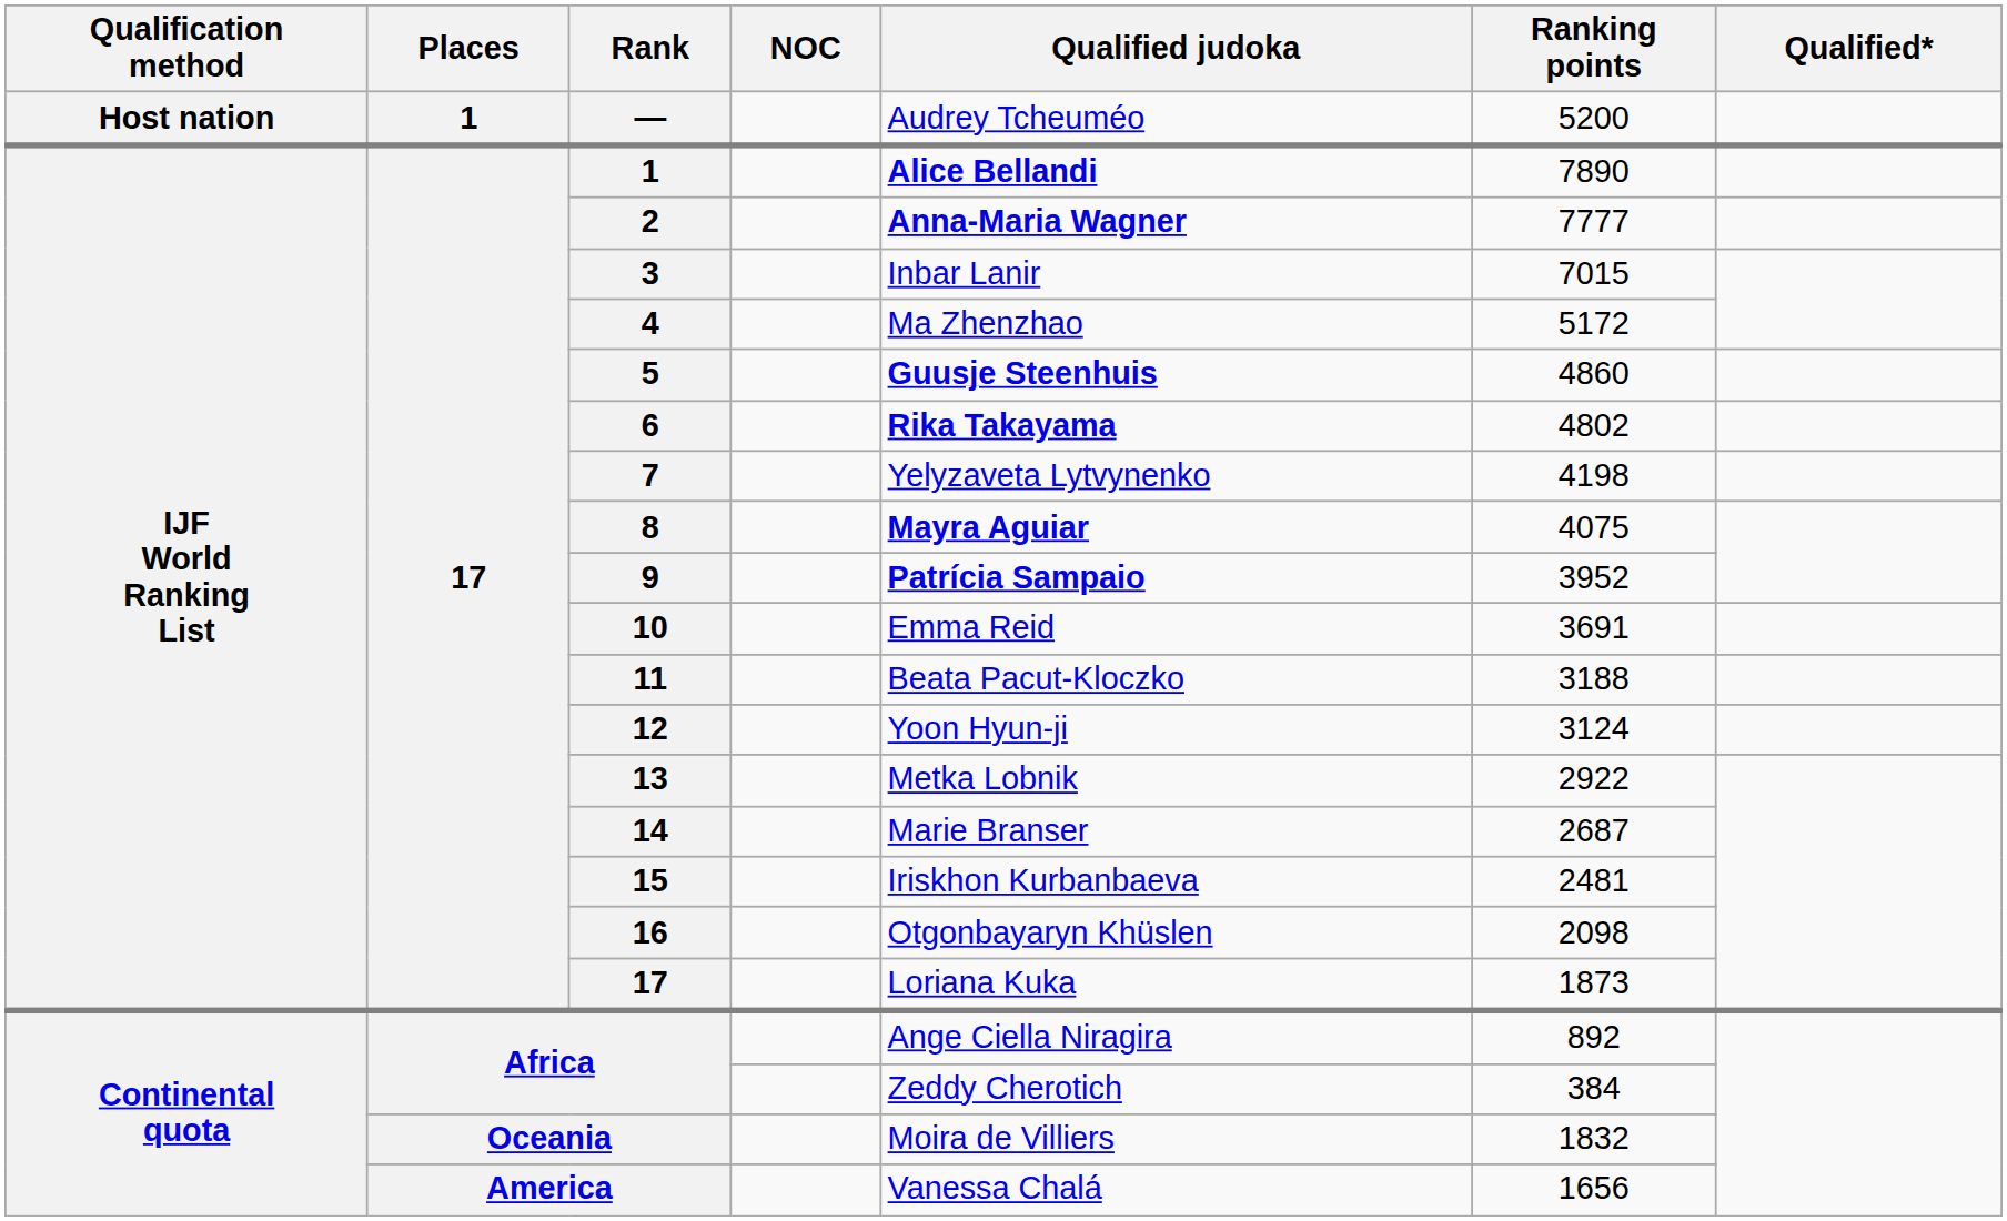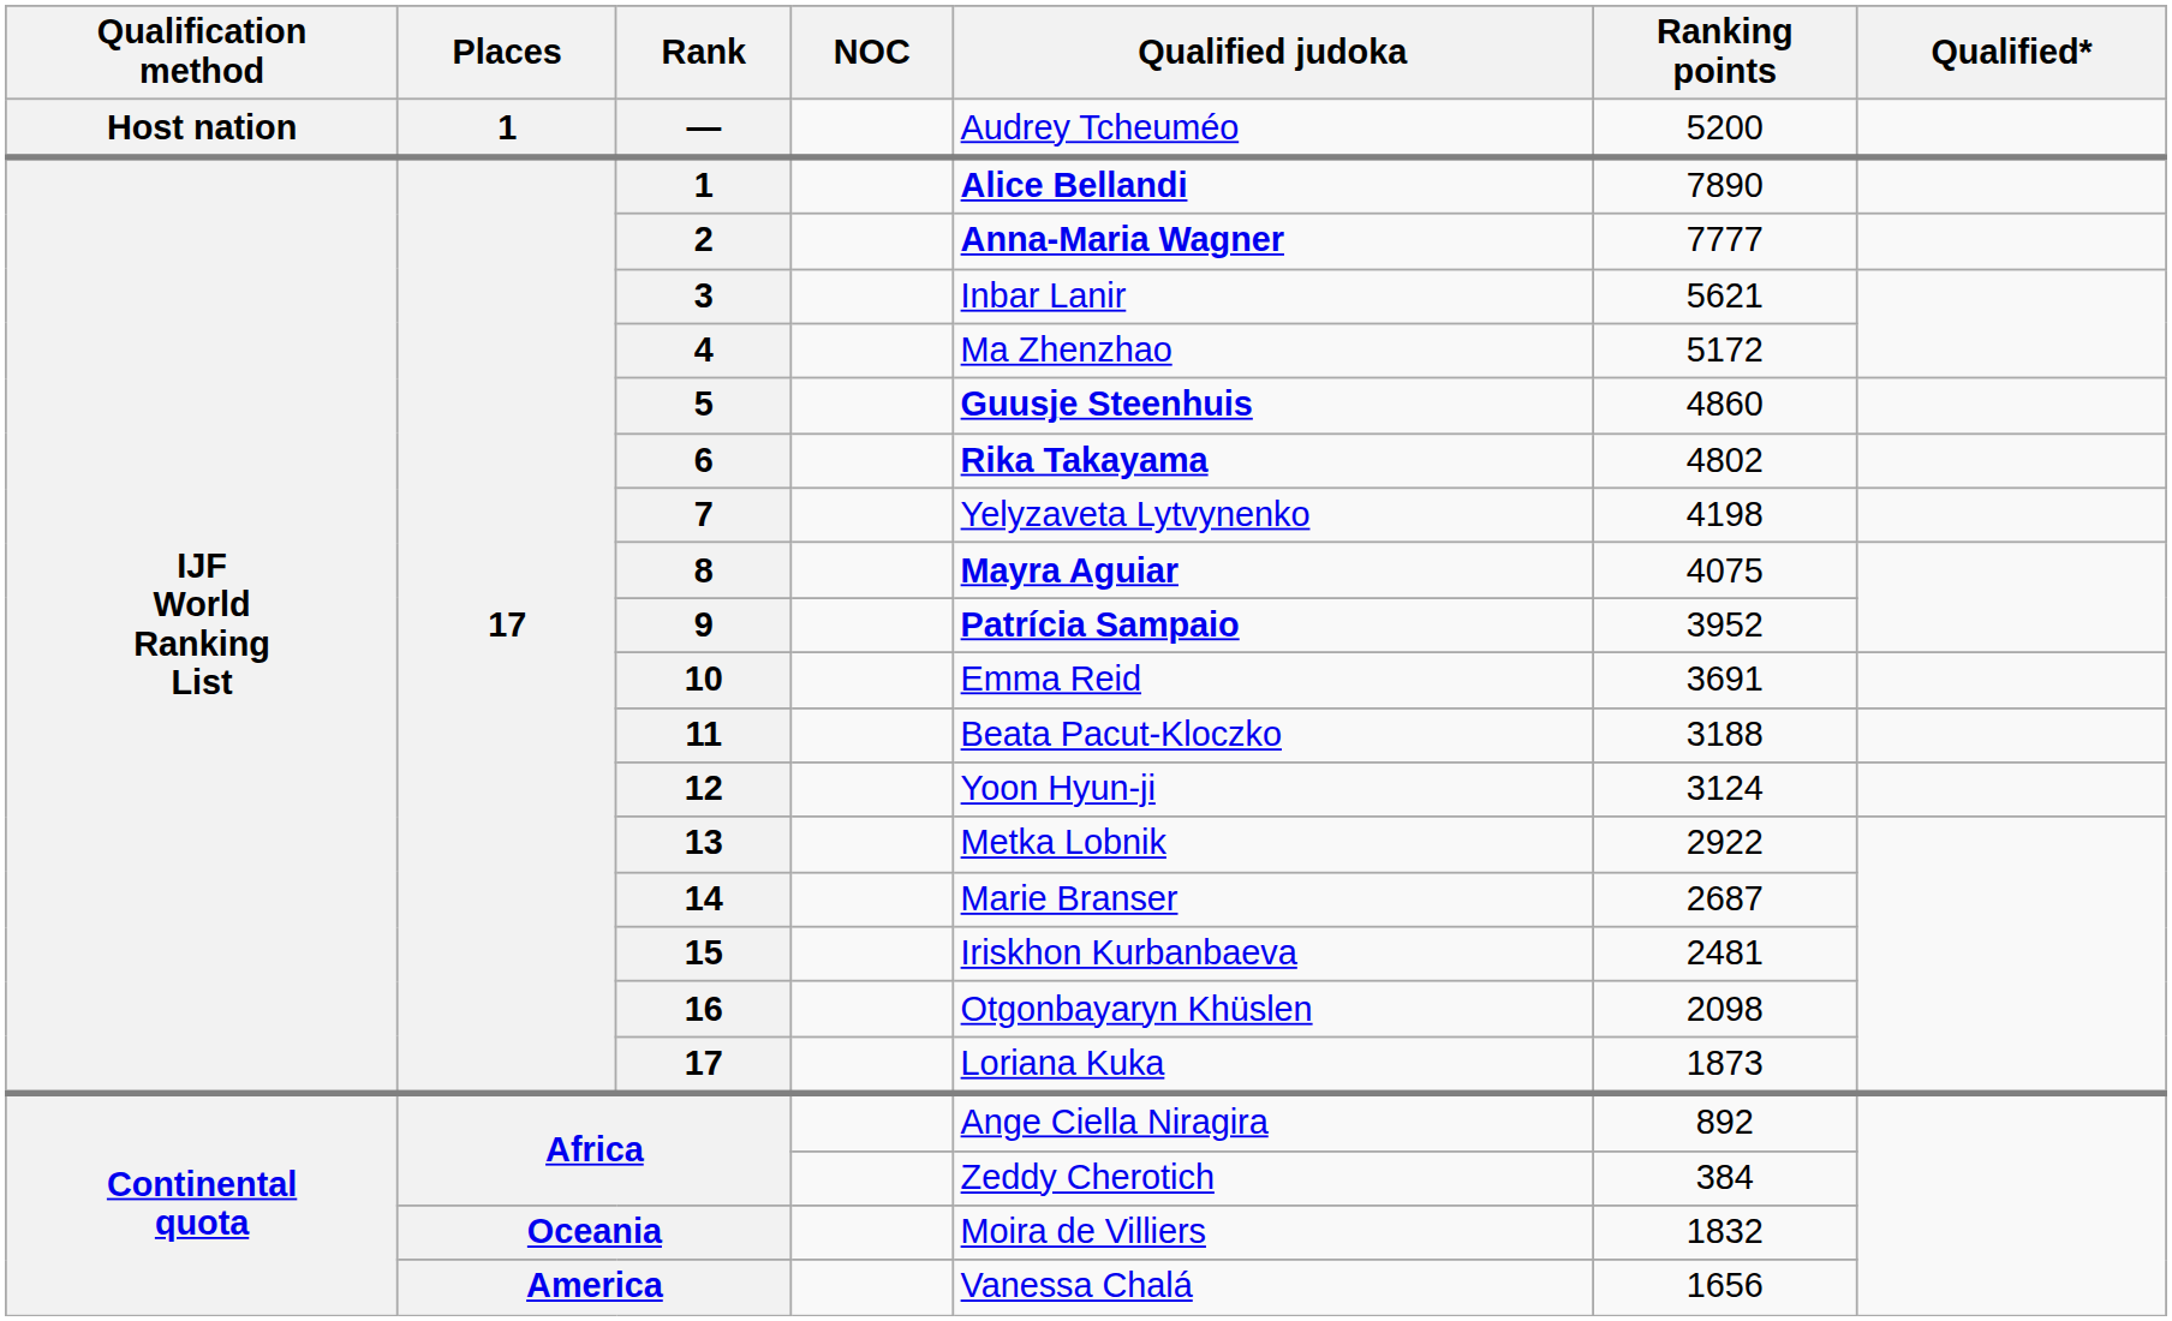 <table class="wikitable" width=1000>
 <tr>
 <th>Qualification<br>method</th>
 <th>Places</th>
 <th>Rank</th>
 <th>NOC</th>
 <th>Qualified judoka</th>
 <th>Ranking<br>points</th>
 <th>Qualified*<br></th>
 </tr>
 <tr style="border-bottom: 3px solid grey;">
 <th>Host nation</th>
 <th>1</th>
 <th>—</th>
 <td></td>
 <td><a href='#'>Audrey Tcheuméo</a></td>
 <td align=center>5200</td>
 <td></td>
 </tr>
 <tr>
 <th rowspan=17>IJF<br>World<br>Ranking<br>List</th>
 <th rowspan=17>17</th>
 <th>1</th>
 <td></td>
 <td><strong><a href='#'>Alice Bellandi</a></strong></td>
 <td align=center>7890</td>
 <td></td>
 </tr>
 <tr>
 <th>2</th>
 <td></td>
 <td><strong><a href='#'>Anna-Maria Wagner</a></strong></td>
 <td align=center>7777</td>
 <td></td>
 </tr>
 <tr>
 <th>3</th>
 <td></td>
 <td><a href='#'>Inbar Lanir</a></td>
-<td align=center>7015</td>
+<td align=center>5621</td>
 </tr>
 <tr>
 <th>4</th>
 <td></td>
 <td><a href='#'>Ma Zhenzhao</a></td>
 <td align=center>5172</td>
 </tr>
 <tr>
 <th>5</th>
 <td></td>
 <td><strong><a href='#'>Guusje Steenhuis</a></strong></td>
 <td align=center>4860</td>
 <td></td>
 </tr>
 <tr>
 <th>6</th>
 <td></td>
 <td><strong><a href='#'>Rika Takayama</a></strong></td>
 <td align=center>4802</td>
 <td></td>
 </tr>
 <tr>
 <th>7</th>
 <td></td>
 <td><a href='#'>Yelyzaveta Lytvynenko</a></td>
 <td align=center>4198</td>
 <td></td>
 </tr>
 <tr>
 <th>8</th>
 <td></td>
 <td><strong><a href='#'>Mayra Aguiar</a></strong></td>
 <td align=center>4075</td>
 </tr>
 <tr>
 <th>9</th>
 <td></td>
 <td><strong><a href='#'>Patrícia Sampaio</a></strong></td>
 <td align=center>3952</td>
 </tr>
 <tr>
 <th>10</th>
 <td></td>
 <td><a href='#'>Emma Reid</a></td>
 <td align=center>3691</td>
 <td></td>
 </tr>
 <tr>
 <th>11</th>
 <td></td>
 <td><a href='#'>Beata Pacut-Kloczko</a></td>
 <td align=center>3188</td>
 </tr>
 <tr>
 <th>12</th>
 <td></td>
 <td><a href='#'>Yoon Hyun-ji</a></td>
 <td align=center>3124</td>
 <td></td>
 </tr>
 <tr>
 <th>13</th>
 <td></td>
 <td><a href='#'>Metka Lobnik</a></td>
 <td align=center>2922</td>
 </tr>
 <tr>
 <th>14</th>
 <td></td>
 <td><a href='#'>Marie Branser</a></td>
 <td align=center>2687</td>
 </tr>
 <tr>
 <th>15</th>
 <td></td>
 <td><a href='#'>Iriskhon Kurbanbaeva</a></td>
 <td align=center>2481</td>
 </tr>
 <tr>
 <th>16</th>
 <td></td>
 <td><a href='#'>Otgonbayaryn Khüslen</a></td>
 <td align=center>2098</td>
 </tr>
 <tr>
 <th>17</th>
 <td></td>
 <td><a href='#'>Loriana Kuka</a></td>
 <td align=center>1873</td>
 </tr>
 <tr style="border-top: 3px solid grey;">
 <th rowspan=4><a href='#'>Continental<br>quota</a></th>
 <th rowspan=2 colspan=2><a href='#'>Africa</a></th>
 <td></td>
 <td><a href='#'>Ange Ciella Niragira</a></td>
 <td align=center>892</td>
 </tr>
 <tr>
 <td></td>
 <td><a href='#'>Zeddy Cherotich</a></td>
 <td align=center>384</td>
 </tr>
 <tr>
 <th rowspan=1 colspan=2><a href='#'>Oceania</a></th>
 <td></td>
 <td><a href='#'>Moira de Villiers</a></td>
 <td align=center>1832</td>
 </tr>
 <tr>
 <th rowspan=1 colspan=2><a href='#'>America</a></th>
 <td></td>
 <td><a href='#'>Vanessa Chalá</a></td>
 <td align=center>1656</td>
 </tr>
 </table>
